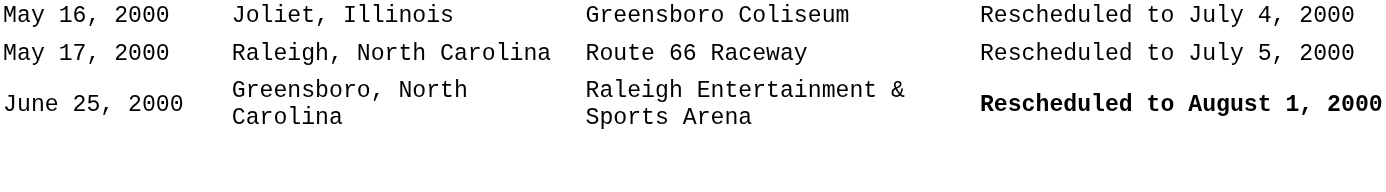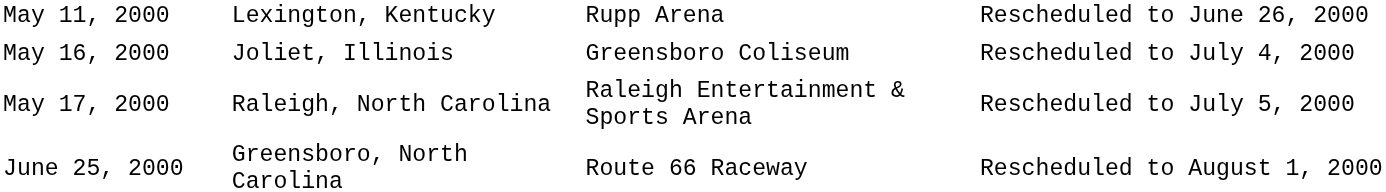 <table cellpadding="2" style="border:0 solid darkgrey;">
 <tr>
 <th style="width:150px;"></th>
 <th style="width:225px;"></th>
 <th style="width:250px;"></th>
 <th style="width:400px;"></th>
+</tr>
+<tr border="0">
+<td>May 11, 2000</td>
+<td>Lexington, Kentucky</td>
+<td>Rupp Arena</td>
+<td>Rescheduled to June 26, 2000</td>
 </tr>
 <tr>
 <td>May 16, 2000</td>
 <td>Joliet, Illinois</td>
 <td>Greensboro Coliseum</td>
 <td>Rescheduled to July 4, 2000</td>
 </tr>
 <tr>
 <td>May 17, 2000</td>
 <td>Raleigh, North Carolina</td>
-<td>Route 66 Raceway</td>
+<td>Raleigh Entertainment & Sports Arena</td>
 <td>Rescheduled to July 5, 2000</td>
 </tr>
 <tr>
 <td>June 25, 2000</td>
 <td>Greensboro, North Carolina</td>
-<td>Raleigh Entertainment & Sports Arena</td>
-<td><strong>Rescheduled to August 1, 2000</strong></td>
+<td>Route 66 Raceway</td>
+<td>Rescheduled to August 1, 2000</td>
 </tr>
 <tr>
 </tr>
 </table>
